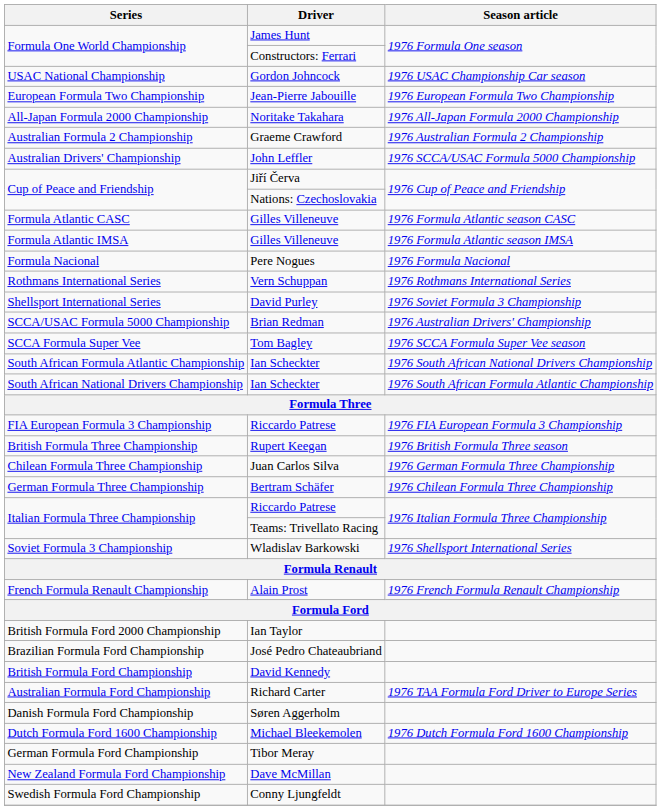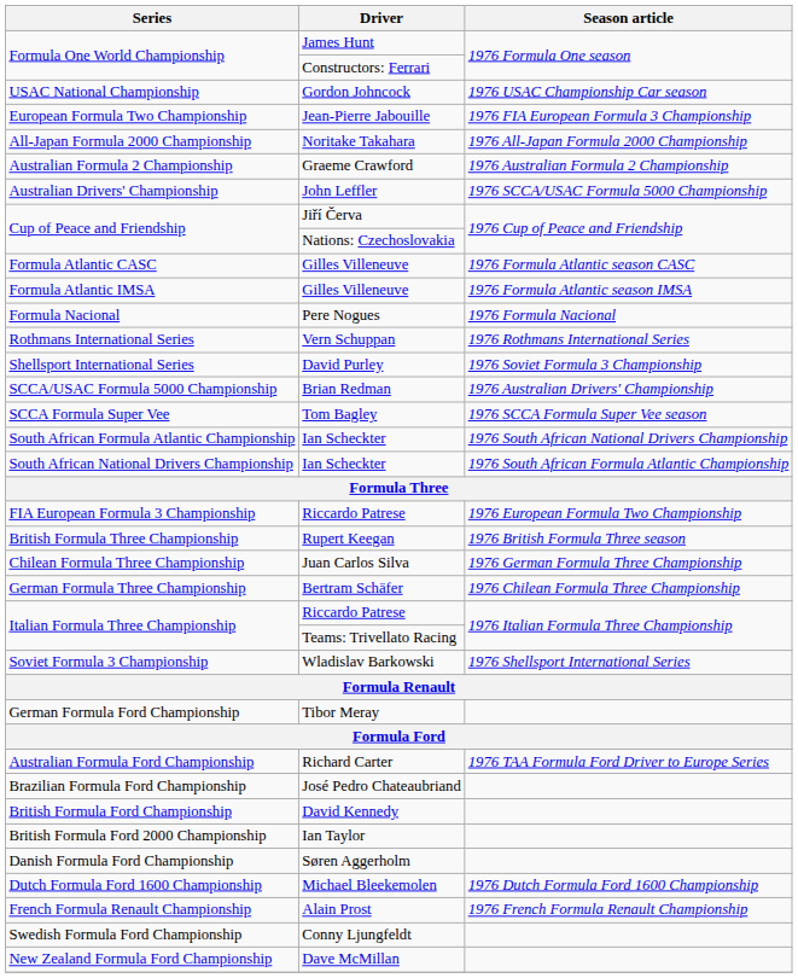 <table class="wikitable" style="font-size: 87%;">
 <tr>
 <th>Series</th>
 <th>Driver</th>
 <th>Season article</th>
 </tr>
 <tr>
 <td rowspan=2><a href='#'>Formula One World Championship</a></td>
 <td> <a href='#'>James Hunt</a></td>
 <td rowspan=2><em><a href='#'>1976 Formula One season</a></em></td>
 </tr>
 <tr>
 <td>Constructors:  <a href='#'>Ferrari</a></td>
 </tr>
 <tr>
 <td><a href='#'>USAC National Championship</a></td>
 <td> <a href='#'>Gordon Johncock</a></td>
 <td><em><a href='#'>1976 USAC Championship Car season</a></em></td>
 </tr>
 <tr>
 <td><a href='#'>European Formula Two Championship</a></td>
 <td> <a href='#'>Jean-Pierre Jabouille</a></td>
-<td><em><a href='#'>1976 European Formula Two Championship</a></em></td>
+<td><em><a href='#'>1976 FIA European Formula 3 Championship</a></em></td>
 </tr>
 <tr>
 <td><a href='#'>All-Japan Formula 2000 Championship</a></td>
 <td> <a href='#'>Noritake Takahara</a></td>
 <td><em><a href='#'>1976 All-Japan Formula 2000 Championship</a></em></td>
 </tr>
 <tr>
 <td><a href='#'>Australian Formula 2 Championship</a></td>
 <td> Graeme Crawford</td>
 <td><em><a href='#'>1976 Australian Formula 2 Championship</a></em></td>
 </tr>
 <tr>
 <td><a href='#'>Australian Drivers' Championship</a></td>
 <td> <a href='#'>John Leffler</a></td>
 <td><em><a href='#'>1976 SCCA/USAC Formula 5000 Championship</a></em></td>
 </tr>
 <tr>
 <td rowspan=2><a href='#'>Cup of Peace and Friendship</a></td>
 <td> Jiří Červa</td>
 <td rowspan=2><em><a href='#'>1976 Cup of Peace and Friendship</a></em></td>
 </tr>
 <tr>
 <td>Nations:  <a href='#'>Czechoslovakia</a></td>
 </tr>
 <tr>
 <td><a href='#'>Formula Atlantic CASC</a></td>
 <td> <a href='#'>Gilles Villeneuve</a></td>
 <td><em><a href='#'>1976 Formula Atlantic season CASC</a></em></td>
 </tr>
 <tr>
 <td><a href='#'>Formula Atlantic IMSA</a></td>
 <td> <a href='#'>Gilles Villeneuve</a></td>
 <td><em><a href='#'>1976 Formula Atlantic season IMSA</a></em></td>
 </tr>
 <tr>
 <td><a href='#'>Formula Nacional</a></td>
 <td> Pere Nogues</td>
 <td><em><a href='#'>1976 Formula Nacional</a></em></td>
 </tr>
 <tr>
 <td><a href='#'>Rothmans International Series</a></td>
 <td> <a href='#'>Vern Schuppan</a></td>
 <td><em><a href='#'>1976 Rothmans International Series</a></em></td>
 </tr>
 <tr>
 <td><a href='#'>Shellsport International Series</a></td>
 <td> <a href='#'>David Purley</a></td>
 <td><em><a href='#'>1976 Soviet Formula 3 Championship</a></em></td>
 </tr>
 <tr>
 <td><a href='#'>SCCA/USAC Formula 5000 Championship</a></td>
 <td> <a href='#'>Brian Redman</a></td>
 <td><em><a href='#'>1976 Australian Drivers' Championship</a></em></td>
 </tr>
 <tr>
 <td><a href='#'>SCCA Formula Super Vee</a></td>
 <td> <a href='#'>Tom Bagley</a></td>
 <td><em><a href='#'>1976 SCCA Formula Super Vee season</a></em></td>
 </tr>
 <tr>
 <td><a href='#'>South African Formula Atlantic Championship</a></td>
 <td> <a href='#'>Ian Scheckter</a></td>
 <td><em><a href='#'>1976 South African National Drivers Championship</a></em></td>
 </tr>
 <tr>
 <td><a href='#'>South African National Drivers Championship</a></td>
 <td> <a href='#'>Ian Scheckter</a></td>
 <td><em><a href='#'>1976 South African Formula Atlantic Championship</a></em></td>
 </tr>
 <tr>
 <th colspan=3><a href='#'>Formula Three</a></th>
 </tr>
 <tr>
 <td><a href='#'>FIA European Formula 3 Championship</a></td>
 <td> <a href='#'>Riccardo Patrese</a></td>
-<td><em><a href='#'>1976 FIA European Formula 3 Championship</a></em></td>
+<td><em><a href='#'>1976 European Formula Two Championship</a></em></td>
 </tr>
 <tr>
 <td><a href='#'>British Formula Three Championship</a></td>
 <td> <a href='#'>Rupert Keegan</a></td>
 <td><em><a href='#'>1976 British Formula Three season</a></em></td>
 </tr>
 <tr>
 <td><a href='#'>Chilean Formula Three Championship</a></td>
 <td> Juan Carlos Silva</td>
 <td><em><a href='#'>1976 German Formula Three Championship</a></em></td>
 </tr>
 <tr>
 <td><a href='#'>German Formula Three Championship</a></td>
 <td> <a href='#'>Bertram Schäfer</a></td>
 <td><em><a href='#'>1976 Chilean Formula Three Championship</a></em></td>
 </tr>
 <tr>
 <td rowspan=2><a href='#'>Italian Formula Three Championship</a></td>
 <td> <a href='#'>Riccardo Patrese</a></td>
 <td rowspan=2><em><a href='#'>1976 Italian Formula Three Championship</a></em></td>
 </tr>
 <tr>
 <td>Teams:  Trivellato Racing</td>
 </tr>
 <tr>
 <td><a href='#'>Soviet Formula 3 Championship</a></td>
 <td> Wladislav Barkowski</td>
 <td><em><a href='#'>1976 Shellsport International Series</a></em></td>
 </tr>
 <tr>
 <th colspan=3><a href='#'>Formula Renault</a></th>
 </tr>
 <tr>
-<td><a href='#'>French Formula Renault Championship</a></td>
-<td> <a href='#'>Alain Prost</a></td>
-<td><em><a href='#'>1976 French Formula Renault Championship</a></em></td>
+<td>German Formula Ford Championship</td>
+<td> Tibor Meray</td>
+<td></td>
 </tr>
 <tr>
 <th colspan=3><a href='#'>Formula Ford</a></th>
 </tr>
 <tr>
-<td>British Formula Ford 2000 Championship</td>
-<td> Ian Taylor</td>
-<td></td>
+<td><a href='#'>Australian Formula Ford Championship</a></td>
+<td> Richard Carter</td>
+<td><em><a href='#'>1976 TAA Formula Ford Driver to Europe Series</a></em></td>
 </tr>
 <tr>
 <td>Brazilian Formula Ford Championship</td>
 <td> José Pedro Chateaubriand</td>
 <td></td>
 </tr>
 <tr>
 <td><a href='#'>British Formula Ford Championship</a></td>
 <td> <a href='#'>David Kennedy</a></td>
 <td></td>
 </tr>
 <tr>
-<td><a href='#'>Australian Formula Ford Championship</a></td>
-<td> Richard Carter</td>
-<td><em><a href='#'>1976 TAA Formula Ford Driver to Europe Series</a></em></td>
+<td>British Formula Ford 2000 Championship</td>
+<td> Ian Taylor</td>
+<td></td>
 </tr>
 <tr>
 <td>Danish Formula Ford Championship</td>
 <td> Søren Aggerholm</td>
 <td></td>
 </tr>
 <tr>
 <td><a href='#'>Dutch Formula Ford 1600 Championship</a></td>
 <td> <a href='#'>Michael Bleekemolen</a></td>
 <td><em><a href='#'>1976 Dutch Formula Ford 1600 Championship</a></em></td>
 </tr>
 <tr>
-<td>German Formula Ford Championship</td>
-<td> Tibor Meray</td>
+<td><a href='#'>French Formula Renault Championship</a></td>
+<td> <a href='#'>Alain Prost</a></td>
+<td><em><a href='#'>1976 French Formula Renault Championship</a></em></td>
+</tr>
+<tr>
+<td>Swedish Formula Ford Championship</td>
+<td> Conny Ljungfeldt</td>
 <td></td>
 </tr>
 <tr>
 <td><a href='#'>New Zealand Formula Ford Championship</a></td>
 <td> <a href='#'>Dave McMillan</a></td>
 <td></td>
 </tr>
 <tr>
-<td>Swedish Formula Ford Championship</td>
-<td> Conny Ljungfeldt</td>
-<td></td>
-</tr>
-<tr>
 </tr>
 </table>
